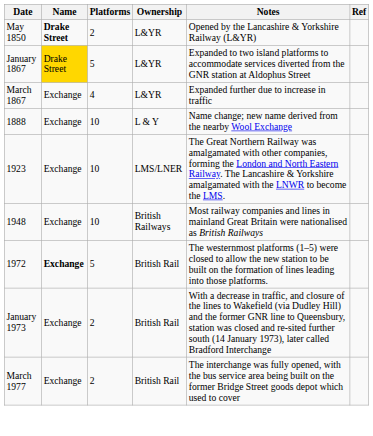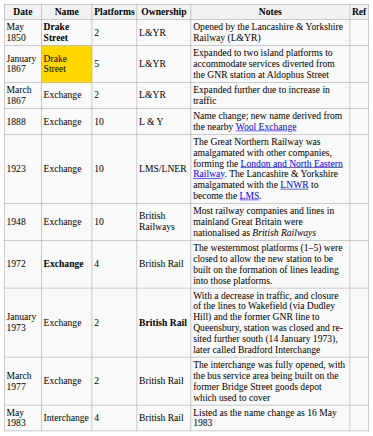 <table class="wikitable">
 <tr>
 <th>Date</th>
 <th>Name</th>
 <th>Platforms</th>
 <th>Ownership</th>
 <th>Notes</th>
 <th>Ref</th>
 </tr>
 <tr>
 <td>May 1850</td>
 <td><strong>Drake Street</strong></td>
 <td>2</td>
 <td>L&YR</td>
 <td>Opened by the Lancashire & Yorkshire Railway (L&YR)</td>
 <td></td>
 </tr>
 <tr>
 <td>January 1867</td>
 <td style="background: gold;">Drake Street</td>
 <td>5</td>
 <td>L&YR</td>
 <td>Expanded to two island platforms to accommodate services diverted from the GNR station at Aldophus Street</td>
 <td></td>
 </tr>
 <tr>
 <td>March 1867</td>
 <td>Exchange</td>
-<td>4</td>
+<td>2</td>
 <td>L&YR</td>
 <td>Expanded further due to increase in traffic</td>
 <td></td>
 </tr>
 <tr>
 <td>1888</td>
 <td>Exchange</td>
 <td>10</td>
 <td>L & Y</td>
 <td>Name change; new name derived from the nearby <a href='#'>Wool Exchange</a></td>
 <td></td>
 </tr>
 <tr>
 <td>1923</td>
 <td>Exchange</td>
 <td>10</td>
 <td>LMS/LNER</td>
 <td>The Great Northern Railway was amalgamated with other companies, forming the <a href='#'>London and North Eastern Railway</a>. The Lancashire & Yorkshire amalgamated with the <a href='#'>LNWR</a> to become the <a href='#'>LMS</a>.</td>
 <td></td>
 </tr>
 <tr>
 <td>1948</td>
 <td>Exchange</td>
 <td>10</td>
 <td>British Railways</td>
 <td>Most railway companies and lines in mainland Great Britain were nationalised as <em>British Railways</em></td>
 <td></td>
 </tr>
 <tr>
 <td>1972</td>
 <td><strong>Exchange</strong></td>
-<td>5</td>
+<td>4</td>
 <td>British Rail</td>
 <td>The westernmost platforms (1–5) were closed to allow the new station to be built on the formation of lines leading into those platforms.</td>
 <td></td>
 </tr>
 <tr>
 <td>January 1973</td>
 <td>Exchange</td>
 <td>2</td>
-<td>British Rail</td>
+<td><strong>British Rail</strong></td>
 <td>With a decrease in traffic, and closure of the lines to Wakefield (via Dudley Hill) and the former GNR line to Queensbury, station was closed and re-sited further south (14 January 1973), later called Bradford Interchange</td>
 <td></td>
 </tr>
 <tr>
 <td>March 1977</td>
 <td>Exchange</td>
 <td>2</td>
 <td>British Rail</td>
 <td>The interchange was fully opened, with the bus service area being built on the former Bridge Street goods depot which used to cover </td>
 <td></td>
 </tr>
+<tr>
+<td>May 1983</td>
+<td>Interchange</td>
+<td>4</td>
+<td>British Rail</td>
+<td>Listed as the name change as 16 May 1983</td>
+<td></td>
+</tr>
 </table>
